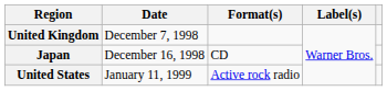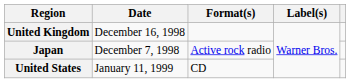 <table class="wikitable plainrowheaders">
 <tr>
 <th scope="col">Region</th>
 <th scope="col">Date</th>
 <th scope="col">Format(s)</th>
 <th scope="col">Label(s)</th>
 <th scope="col"></th>
 </tr>
 <tr>
 <th scope="row">United Kingdom</th>
-<td>December 7, 1998</td>
+<td>December 16, 1998</td>
 <td></td>
 <td rowspan="3"><a href='#'>Warner Bros.</a></td>
 <td></td>
 </tr>
 <tr>
 <th scope="row">Japan</th>
-<td>December 16, 1998</td>
-<td>CD</td>
+<td>December 7, 1998</td>
+<td><a href='#'>Active rock</a> radio</td>
 <td></td>
 </tr>
 <tr>
 <th scope="row">United States</th>
 <td>January 11, 1999</td>
-<td><a href='#'>Active rock</a> radio</td>
+<td>CD</td>
 <td></td>
 </tr>
 </table>
